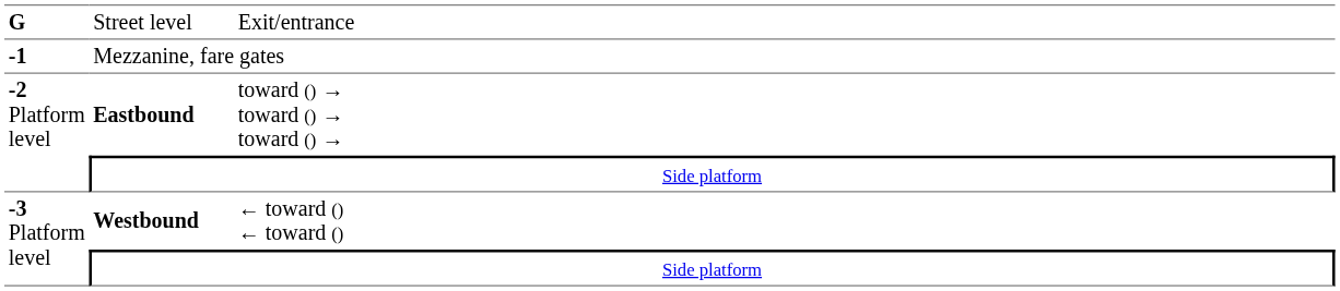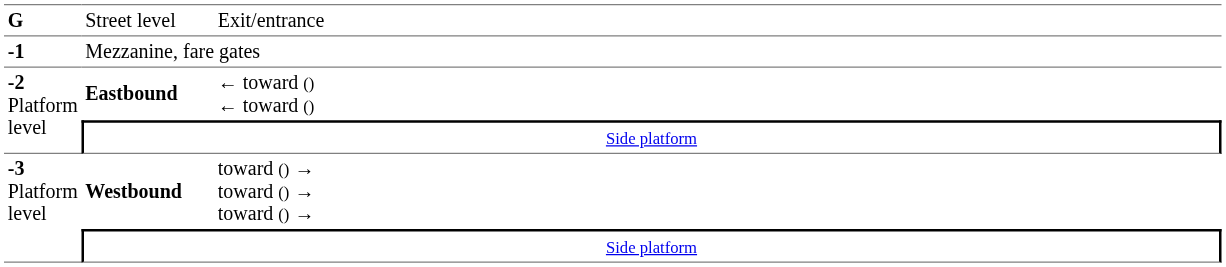 <table border=0 cellspacing=0 cellpadding=3>
 <tr>
 <td style="border-top:solid 1px gray;border-bottom:solid 1px gray;" width=50><strong>G</strong></td>
 <td style="border-top:solid 1px gray;border-bottom:solid 1px gray;" width=100>Street level</td>
 <td style="border-top:solid 1px gray;border-bottom:solid 1px gray;" width=800>Exit/entrance</td>
 </tr>
 <tr>
 <td style="border-bottom:solid 1px gray;" width=50><strong>-1</strong></td>
 <td style="border-bottom:solid 1px gray;" colspan=2>Mezzanine, fare gates</td>
 </tr>
 <tr>
 <td style="border-bottom:solid 1px gray;" rowspan=2 valign=top><strong>-2</strong><br>Platform level</td>
 <td><strong>Eastbound</strong></td>
-<td>  toward  <small>()</small> → <br>  toward  <small>()</small> → <br>  toward  <small>()</small> →</td>
+<td>←   toward  <small>()</small><br>←  toward  <small>()</small></td>
 </tr>
 <tr>
 <td style="border-top:solid 2px black;border-right:solid 2px black;border-left:solid 2px black;border-bottom:solid 1px gray;text-align:center;" colspan=2><small><a href='#'>Side platform</a> </small></td>
 </tr>
 <tr>
 <td style="border-bottom:solid 1px gray;" rowspan=2 valign=top><strong>-3</strong><br>Platform level</td>
 <td><strong>Westbound</strong></td>
-<td>←   toward  <small>()</small><br>←  toward  <small>()</small></td>
+<td>  toward  <small>()</small> → <br>  toward  <small>()</small> → <br>  toward  <small>()</small> →</td>
 </tr>
 <tr>
 <td style="border-top:solid 2px black;border-right:solid 2px black;border-left:solid 2px black;border-bottom:solid 1px gray;text-align:center;" colspan=2><small><a href='#'>Side platform</a> </small></td>
 </tr>
 <tr>
 </tr>
 </table>
